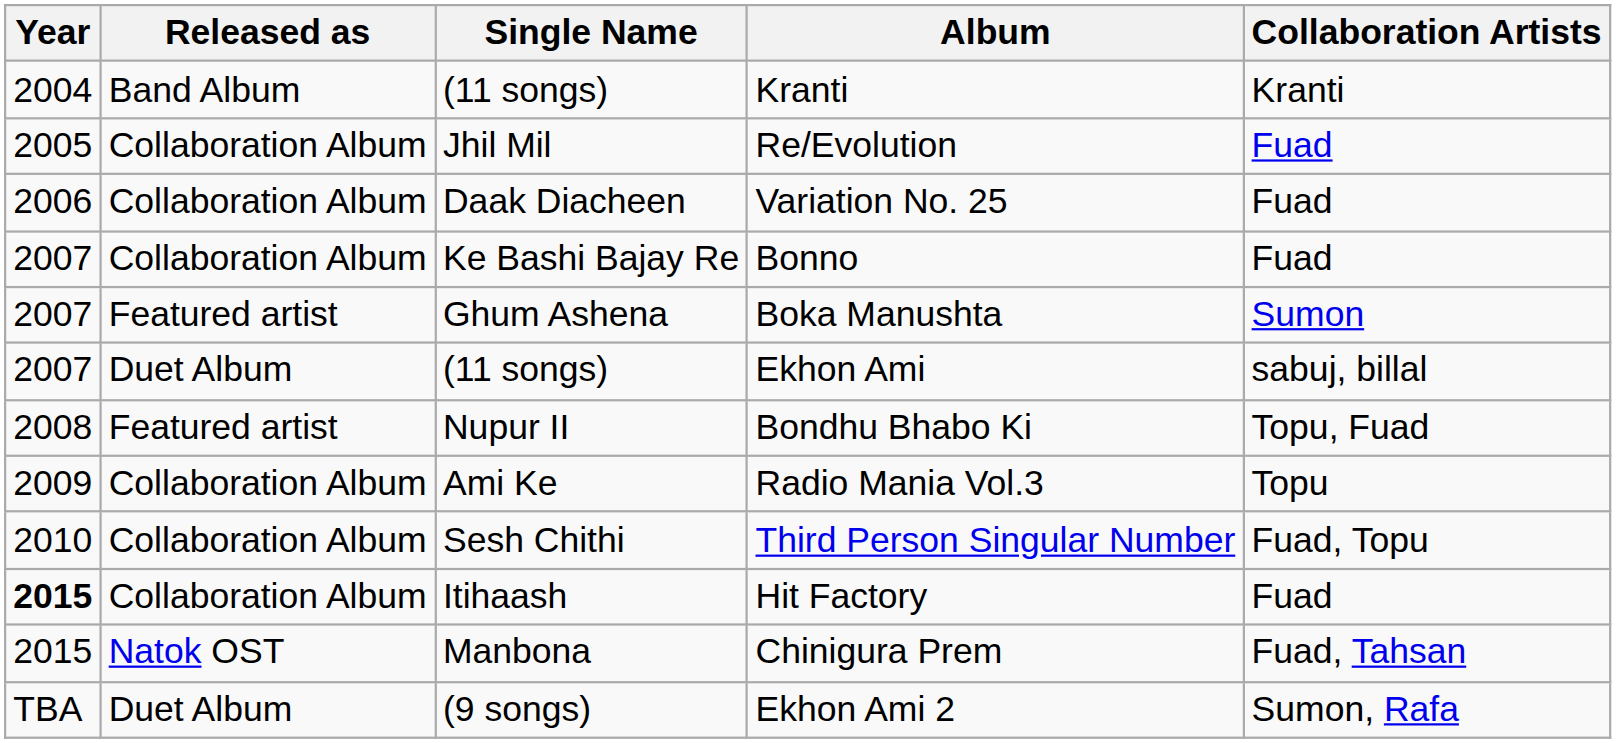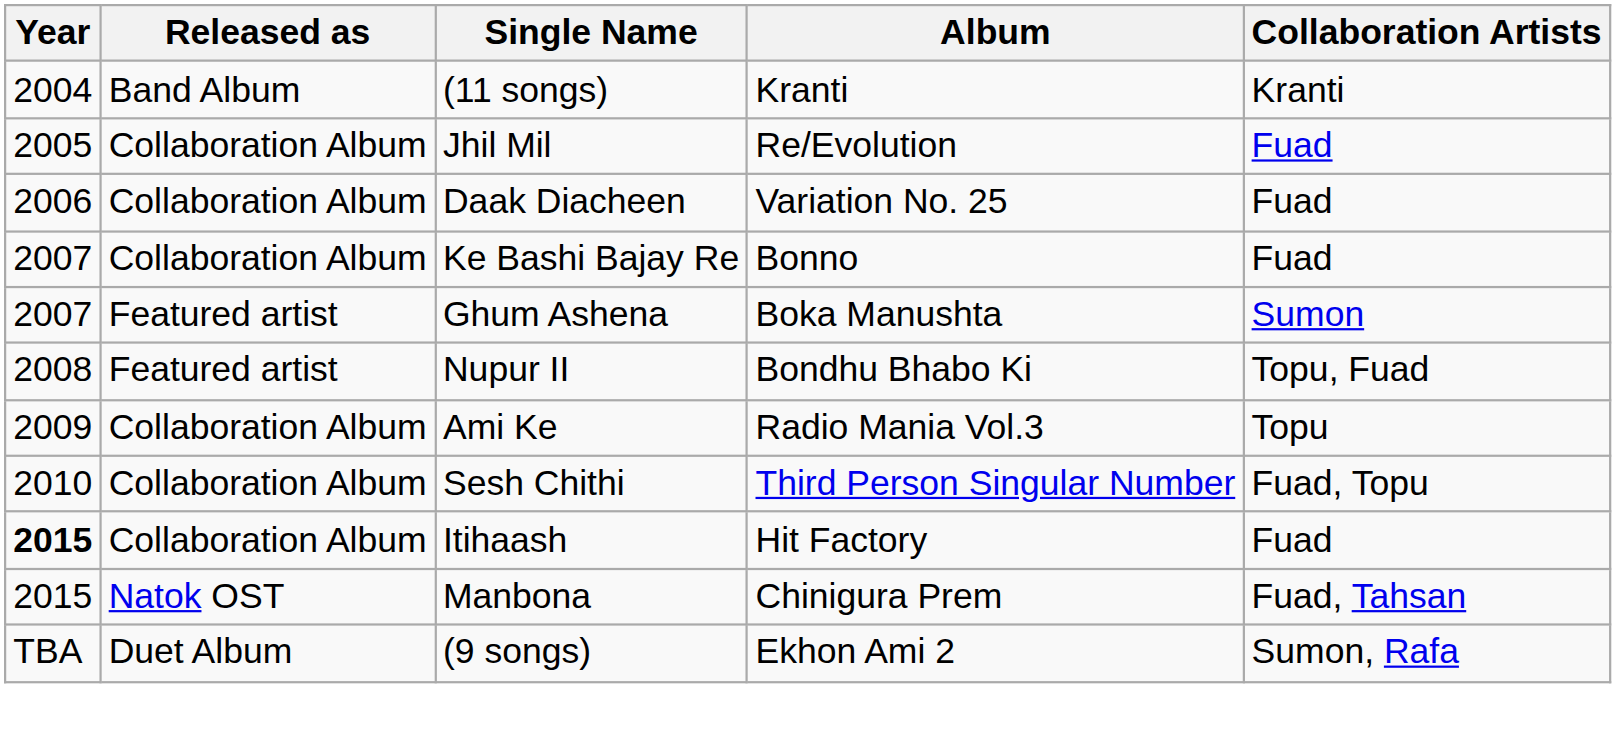 <table class="wikitable">
 <tr>
 <th>Year</th>
 <th>Released as</th>
 <th>Single Name</th>
 <th>Album</th>
 <th>Collaboration Artists</th>
 </tr>
 <tr>
 <td>2004</td>
 <td>Band Album</td>
 <td>(11 songs)</td>
 <td>Kranti</td>
 <td>Kranti</td>
 </tr>
 <tr>
 <td>2005</td>
 <td>Collaboration Album</td>
 <td>Jhil Mil</td>
 <td>Re/Evolution</td>
 <td><a href='#'>Fuad</a></td>
 </tr>
 <tr>
 <td>2006</td>
 <td>Collaboration Album</td>
 <td>Daak Diacheen</td>
 <td>Variation No. 25</td>
 <td>Fuad</td>
 </tr>
 <tr>
 <td>2007</td>
 <td>Collaboration Album</td>
 <td>Ke Bashi Bajay Re</td>
 <td>Bonno</td>
 <td>Fuad</td>
 </tr>
 <tr>
 <td>2007</td>
 <td>Featured artist</td>
 <td>Ghum Ashena</td>
 <td>Boka Manushta</td>
 <td><a href='#'>Sumon</a></td>
 </tr>
 <tr>
-<td>2007</td>
-<td>Duet Album</td>
-<td>(11 songs)</td>
-<td>Ekhon Ami</td>
-<td>sabuj, billal</td>
-</tr>
-<tr>
 <td>2008</td>
 <td>Featured artist</td>
 <td>Nupur II</td>
 <td>Bondhu Bhabo Ki</td>
 <td>Topu, Fuad</td>
 </tr>
 <tr>
 <td>2009</td>
 <td>Collaboration Album</td>
 <td>Ami Ke</td>
 <td>Radio Mania Vol.3</td>
 <td>Topu</td>
 </tr>
 <tr>
 <td>2010</td>
 <td>Collaboration Album</td>
 <td>Sesh Chithi</td>
 <td><a href='#'>Third Person Singular Number</a></td>
 <td>Fuad, Topu</td>
 </tr>
 <tr>
 <td><strong>2015</strong></td>
 <td>Collaboration Album</td>
 <td>Itihaash</td>
 <td>Hit Factory</td>
 <td>Fuad</td>
 </tr>
 <tr>
 <td>2015</td>
 <td><a href='#'>Natok</a> OST</td>
 <td>Manbona</td>
 <td>Chinigura Prem</td>
 <td>Fuad, <a href='#'>Tahsan</a></td>
 </tr>
 <tr>
 <td>TBA</td>
 <td>Duet Album</td>
 <td>(9 songs)</td>
 <td>Ekhon Ami 2</td>
 <td>Sumon, <a href='#'>Rafa</a></td>
 </tr>
 </table>
